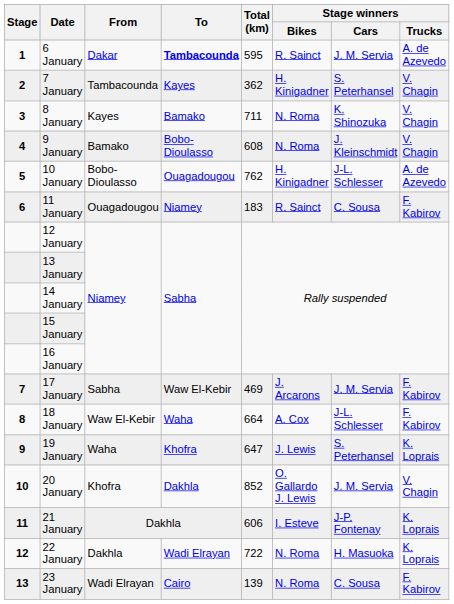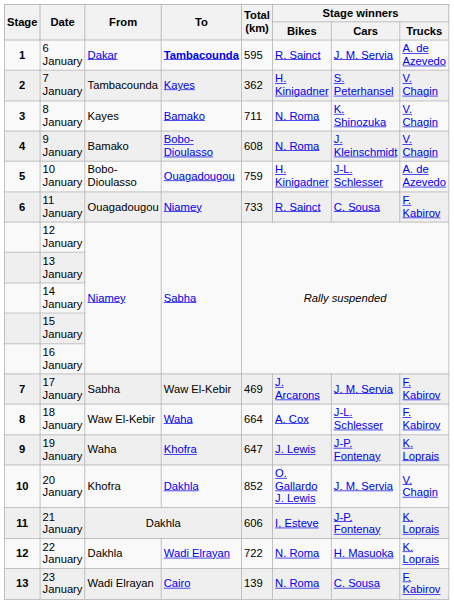 <table class="wikitable sortable">
 <tr style="background:lightsteelblue;">
 <th rowspan=2 align=center>Stage</th>
 <th rowspan=2 align=center>Date</th>
 <th rowspan=2 align=center>From</th>
 <th rowspan=2 align=center>To</th>
 <th rowspan=2 align=center>Total<br>(km)</th>
 <th colspan=3 align=center>Stage winners</th>
 </tr>
 <tr>
 <th align=center>Bikes</th>
 <th align=center>Cars</th>
 <th align=center>Trucks</th>
 </tr>
 <tr>
 <td align=center><strong>1</strong></td>
 <td>6 January</td>
 <td> <a href='#'>Dakar</a></td>
 <td><strong> <a href='#'>Tambacounda</a></strong></td>
 <td>595</td>
 <td> <a href='#'>R. Sainct</a></td>
 <td> <a href='#'>J. M. Servia</a></td>
 <td> <a href='#'>A. de Azevedo</a></td>
 </tr>
 <tr style="background:#efefef;">
 <td align=center><strong>2</strong></td>
 <td>7 January</td>
 <td> Tambacounda</td>
 <td> <a href='#'>Kayes</a></td>
 <td>362</td>
 <td> <a href='#'>H. Kinigadner</a></td>
 <td> <a href='#'>S. Peterhansel</a></td>
 <td> <a href='#'>V. Chagin</a></td>
 </tr>
 <tr>
 <td align=center><strong>3</strong></td>
 <td>8 January</td>
 <td> Kayes</td>
 <td> <a href='#'>Bamako</a></td>
 <td>711</td>
 <td> <a href='#'>N. Roma</a></td>
 <td> <a href='#'>K. Shinozuka</a></td>
 <td> <a href='#'>V. Chagin</a></td>
 </tr>
 <tr style="background:#efefef;">
 <td align=center><strong>4</strong></td>
 <td>9 January</td>
 <td> Bamako</td>
 <td> <a href='#'>Bobo-Dioulasso</a></td>
 <td>608</td>
 <td> <a href='#'>N. Roma</a></td>
 <td> <a href='#'>J. Kleinschmidt</a></td>
 <td> <a href='#'>V. Chagin</a></td>
 </tr>
 <tr>
 <td align=center><strong>5</strong></td>
 <td>10 January</td>
 <td> Bobo-Dioulasso</td>
 <td> <a href='#'>Ouagadougou</a></td>
-<td>762</td>
+<td>759</td>
 <td> <a href='#'>H. Kinigadner</a></td>
 <td> <a href='#'>J-L. Schlesser</a></td>
 <td> <a href='#'>A. de Azevedo</a></td>
 </tr>
 <tr style="background:#efefef;">
 <td align=center><strong>6</strong></td>
 <td>11 January</td>
 <td> Ouagadougou</td>
 <td> <a href='#'>Niamey</a></td>
-<td>183</td>
+<td>733</td>
 <td> <a href='#'>R. Sainct</a></td>
 <td> <a href='#'>C. Sousa</a></td>
 <td> <a href='#'>F. Kabirov</a></td>
 </tr>
 <tr>
 <td></td>
 <td>12 January</td>
 <td rowspan=5> <a href='#'>Niamey</a></td>
 <td rowspan=5> <a href='#'>Sabha</a></td>
 <td colspan=4 rowspan=5 align=center><em>Rally suspended</em></td>
 </tr>
 <tr style="background:#efefef;">
 <td></td>
 <td>13 January</td>
 </tr>
 <tr>
 <td></td>
 <td>14 January</td>
 </tr>
 <tr style="background:#efefef;">
 <td></td>
 <td>15 January</td>
 </tr>
 <tr>
 <td></td>
 <td>16 January</td>
 </tr>
 <tr style="background:#efefef;">
 <td align=center><strong>7</strong></td>
 <td>17 January</td>
 <td> Sabha</td>
 <td> Waw El-Kebir</td>
 <td>469</td>
 <td> <a href='#'>J. Arcarons</a></td>
 <td> <a href='#'>J. M. Servia</a></td>
 <td> <a href='#'>F. Kabirov</a></td>
 </tr>
 <tr>
 <td align=center><strong>8</strong></td>
 <td>18 January</td>
 <td> Waw El-Kebir</td>
 <td> <a href='#'>Waha</a></td>
 <td>664</td>
 <td> <a href='#'>A. Cox</a></td>
 <td> <a href='#'>J-L. Schlesser</a></td>
 <td> <a href='#'>F. Kabirov</a></td>
 </tr>
 <tr style="background:#efefef;">
 <td align=center><strong>9</strong></td>
 <td>19 January</td>
 <td> Waha</td>
 <td> <a href='#'>Khofra</a></td>
 <td>647</td>
 <td> <a href='#'>J. Lewis</a></td>
-<td> <a href='#'>S. Peterhansel</a></td>
+<td> <a href='#'>J-P. Fontenay</a></td>
 <td> <a href='#'>K. Loprais</a></td>
 </tr>
 <tr>
 <td align=center><strong>10</strong></td>
 <td>20 January</td>
 <td> Khofra</td>
 <td> <a href='#'>Dakhla</a></td>
 <td>852</td>
 <td> <a href='#'>O. Gallardo</a><br> <a href='#'>J. Lewis</a></td>
 <td> <a href='#'>J. M. Servia</a></td>
 <td> <a href='#'>V. Chagin</a></td>
 </tr>
 <tr style="background:#efefef;">
 <td align=center><strong>11</strong></td>
 <td>21 January</td>
 <td colspan=2 align=center> Dakhla</td>
 <td>606</td>
 <td> <a href='#'>I. Esteve</a></td>
 <td> <a href='#'>J-P. Fontenay</a></td>
 <td> <a href='#'>K. Loprais</a></td>
 </tr>
 <tr>
 <td align=center><strong>12</strong></td>
 <td>22 January</td>
 <td> Dakhla</td>
 <td> <a href='#'>Wadi Elrayan</a></td>
 <td>722</td>
 <td> <a href='#'>N. Roma</a></td>
 <td> <a href='#'>H. Masuoka</a></td>
 <td> <a href='#'>K. Loprais</a></td>
 </tr>
 <tr style="background:#efefef;">
 <td align=center><strong>13</strong></td>
 <td>23 January</td>
 <td> Wadi Elrayan</td>
 <td> <a href='#'>Cairo</a></td>
 <td>139</td>
 <td> <a href='#'>N. Roma</a></td>
 <td> <a href='#'>C. Sousa</a></td>
 <td> <a href='#'>F. Kabirov</a></td>
 </tr>
 </table>
